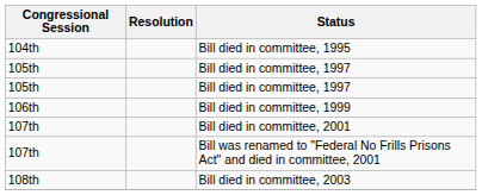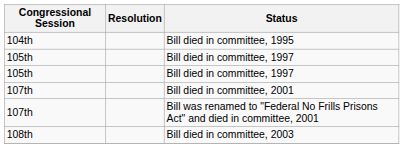 <table class="wikitable">
 <tr>
 <th>Congressional Session</th>
 <th>Resolution</th>
 <th>Status</th>
 </tr>
 <tr>
 <td>104th</td>
 <td></td>
 <td>Bill died in committee, 1995</td>
 </tr>
 <tr>
 <td>105th</td>
 <td></td>
 <td>Bill died in committee, 1997</td>
 </tr>
 <tr>
 <td>105th</td>
 <td></td>
 <td>Bill died in committee, 1997</td>
 </tr>
 <tr>
-<td>106th</td>
-<td></td>
-<td>Bill died in committee, 1999</td>
-</tr>
-<tr>
 <td>107th</td>
 <td></td>
 <td>Bill died in committee, 2001</td>
 </tr>
 <tr>
 <td>107th</td>
 <td></td>
 <td>Bill was renamed to "Federal No Frills Prisons Act" and died in committee, 2001</td>
 </tr>
 <tr>
 <td>108th</td>
 <td></td>
 <td>Bill died in committee, 2003</td>
 </tr>
 <tr>
 </tr>
 </table>
